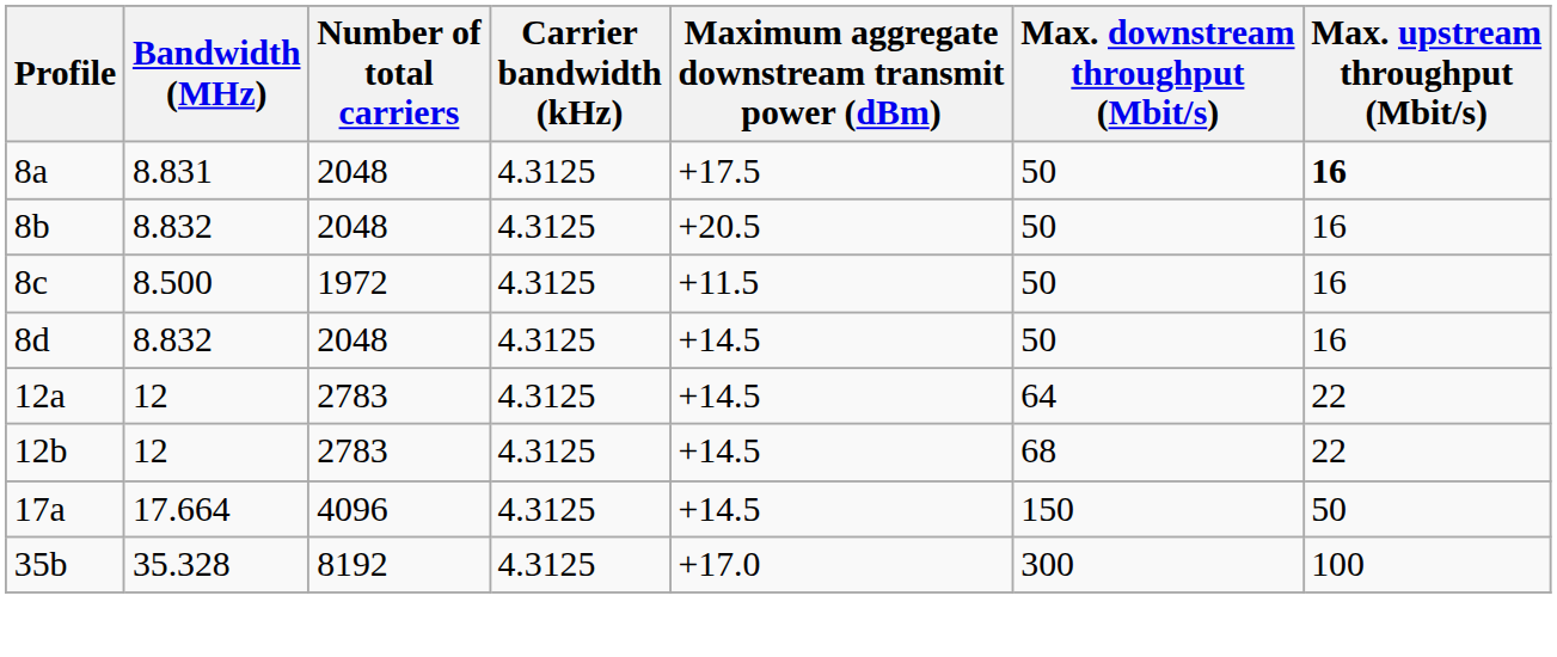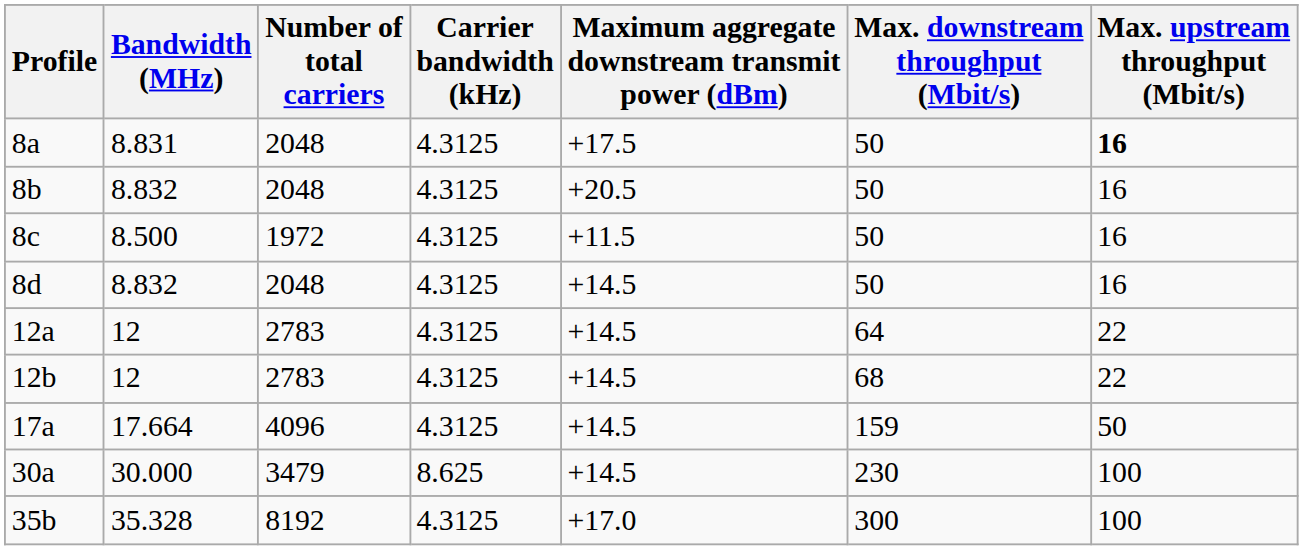 <table class="wikitable">
 <tr>
 <th>Profile</th>
 <th><a href='#'>Bandwidth</a><br>(<a href='#'>MHz</a>)</th>
 <th>Number of<br> total<br> <a href='#'>carriers</a></th>
 <th>Carrier<br> bandwidth<br>(kHz)</th>
 <th>Maximum aggregate<br>downstream transmit<br>power (<a href='#'>dBm</a>)</th>
 <th>Max. <a href='#'>downstream</a><br><a href='#'>throughput</a><br>(<a href='#'>Mbit/s</a>)</th>
 <th>Max. <a href='#'>upstream</a><br>throughput<br>(Mbit/s)</th>
 </tr>
 <tr>
 <td>8a</td>
 <td>8.831</td>
 <td>2048</td>
 <td>4.3125</td>
 <td>+17.5</td>
 <td>50</td>
 <td><strong>16</strong></td>
 </tr>
 <tr>
 <td>8b</td>
 <td>8.832</td>
 <td>2048</td>
 <td>4.3125</td>
 <td>+20.5</td>
 <td>50</td>
 <td>16</td>
 </tr>
 <tr>
 <td>8c</td>
 <td>8.500</td>
 <td>1972</td>
 <td>4.3125</td>
 <td>+11.5</td>
 <td>50</td>
 <td>16</td>
 </tr>
 <tr>
 <td>8d</td>
 <td>8.832</td>
 <td>2048</td>
 <td>4.3125</td>
 <td>+14.5</td>
 <td>50</td>
 <td>16</td>
 </tr>
 <tr>
 <td>12a</td>
 <td>12</td>
 <td>2783</td>
 <td>4.3125</td>
 <td>+14.5</td>
 <td>64</td>
 <td>22</td>
 </tr>
 <tr>
 <td>12b</td>
 <td>12</td>
 <td>2783</td>
 <td>4.3125</td>
 <td>+14.5</td>
 <td>68</td>
 <td>22</td>
 </tr>
 <tr>
 <td>17a</td>
 <td>17.664</td>
 <td>4096</td>
 <td>4.3125</td>
 <td>+14.5</td>
-<td>150</td>
+<td>159</td>
 <td>50</td>
+</tr>
+<tr>
+<td>30a</td>
+<td>30.000</td>
+<td>3479</td>
+<td>8.625</td>
+<td>+14.5</td>
+<td>230</td>
+<td>100</td>
 </tr>
 <tr>
 <td>35b</td>
 <td>35.328</td>
 <td>8192</td>
 <td>4.3125</td>
 <td>+17.0</td>
 <td>300</td>
 <td>100</td>
 </tr>
 </table>
